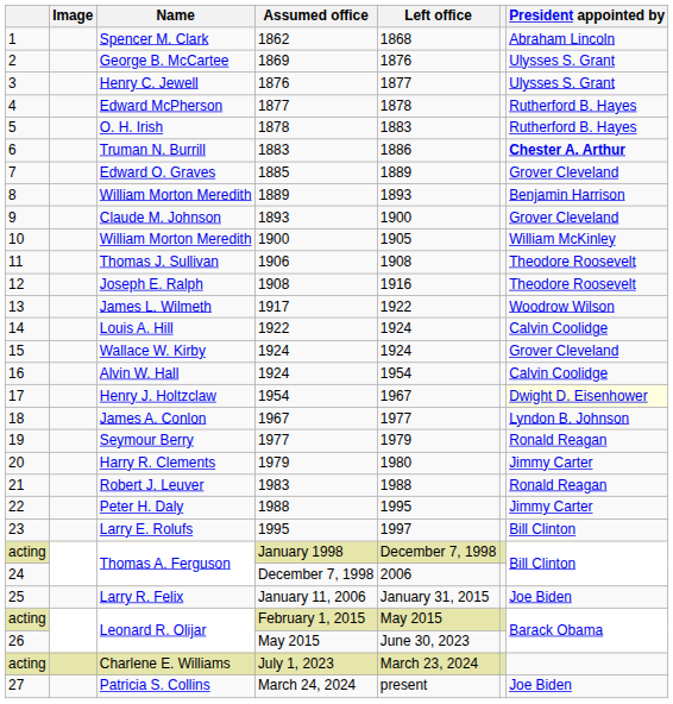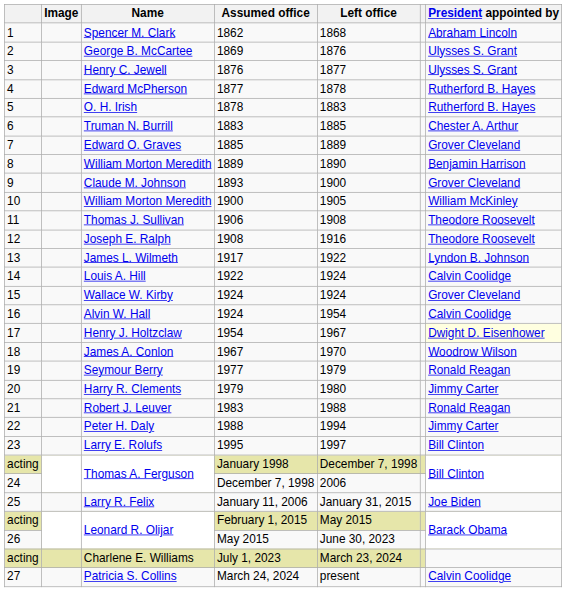 <table class="wikitable">
 <tr>
 <th></th>
 <th>Image</th>
 <th>Name</th>
 <th>Assumed office</th>
 <th>Left office</th>
 <th></th>
 <th><a href='#'>President</a> appointed by</th>
 </tr>
 <tr>
 <td>1</td>
 <td></td>
 <td><a href='#'>Spencer M. Clark</a></td>
 <td>1862</td>
 <td>1868</td>
 <td></td>
 <td><a href='#'>Abraham Lincoln</a></td>
 </tr>
 <tr>
 <td>2</td>
 <td></td>
 <td><a href='#'>George B. McCartee</a></td>
 <td>1869</td>
 <td>1876</td>
 <td></td>
 <td><a href='#'>Ulysses S. Grant</a></td>
 </tr>
 <tr>
 <td>3</td>
 <td></td>
 <td><a href='#'>Henry C. Jewell</a></td>
 <td>1876</td>
 <td>1877</td>
 <td></td>
 <td><a href='#'>Ulysses S. Grant</a></td>
 </tr>
 <tr>
 <td>4</td>
 <td></td>
 <td><a href='#'>Edward McPherson</a></td>
 <td>1877</td>
 <td>1878</td>
 <td></td>
 <td><a href='#'>Rutherford B. Hayes</a></td>
 </tr>
 <tr>
 <td>5</td>
 <td></td>
 <td><a href='#'>O. H. Irish</a></td>
 <td>1878</td>
 <td>1883</td>
 <td></td>
 <td><a href='#'>Rutherford B. Hayes</a></td>
 </tr>
 <tr>
 <td>6</td>
 <td></td>
 <td><a href='#'>Truman N. Burrill</a></td>
 <td>1883</td>
-<td>1886</td>
+<td>1885</td>
 <td></td>
-<td><strong><a href='#'>Chester A. Arthur</a></strong></td>
+<td><a href='#'>Chester A. Arthur</a></td>
 </tr>
 <tr>
 <td>7</td>
 <td></td>
 <td><a href='#'>Edward O. Graves</a></td>
 <td>1885</td>
 <td>1889</td>
 <td></td>
 <td><a href='#'>Grover Cleveland</a></td>
 </tr>
 <tr>
 <td>8</td>
 <td></td>
 <td><a href='#'>William Morton Meredith</a></td>
 <td>1889</td>
-<td>1893</td>
+<td>1890</td>
 <td></td>
 <td><a href='#'>Benjamin Harrison</a></td>
 </tr>
 <tr>
 <td>9</td>
 <td></td>
 <td><a href='#'>Claude M. Johnson</a></td>
 <td>1893</td>
 <td>1900</td>
 <td></td>
 <td><a href='#'>Grover Cleveland</a></td>
 </tr>
 <tr>
 <td>10</td>
 <td></td>
 <td><a href='#'>William Morton Meredith</a></td>
 <td>1900</td>
 <td>1905</td>
 <td></td>
 <td><a href='#'>William McKinley</a></td>
 </tr>
 <tr>
 <td>11</td>
 <td></td>
 <td><a href='#'>Thomas J. Sullivan</a></td>
 <td>1906</td>
 <td>1908</td>
 <td></td>
 <td><a href='#'>Theodore Roosevelt</a></td>
 </tr>
 <tr>
 <td>12</td>
 <td></td>
 <td><a href='#'>Joseph E. Ralph</a></td>
 <td>1908</td>
 <td>1916</td>
 <td></td>
 <td><a href='#'>Theodore Roosevelt</a></td>
 </tr>
 <tr>
 <td>13</td>
 <td></td>
 <td><a href='#'>James L. Wilmeth</a></td>
 <td>1917</td>
 <td>1922</td>
 <td></td>
-<td><a href='#'>Woodrow Wilson</a></td>
+<td><a href='#'>Lyndon B. Johnson</a></td>
 </tr>
 <tr>
 <td>14</td>
 <td></td>
 <td><a href='#'>Louis A. Hill</a></td>
 <td>1922</td>
 <td>1924</td>
 <td></td>
 <td><a href='#'>Calvin Coolidge</a></td>
 </tr>
 <tr>
 <td>15</td>
 <td></td>
 <td><a href='#'>Wallace W. Kirby</a></td>
 <td>1924</td>
 <td>1924</td>
 <td></td>
 <td><a href='#'>Grover Cleveland</a></td>
 </tr>
 <tr>
 <td>16</td>
 <td></td>
 <td><a href='#'>Alvin W. Hall</a></td>
 <td>1924</td>
 <td>1954</td>
 <td></td>
 <td><a href='#'>Calvin Coolidge</a></td>
 </tr>
 <tr>
 <td>17</td>
 <td></td>
 <td><a href='#'>Henry J. Holtzclaw</a></td>
 <td>1954</td>
 <td>1967</td>
 <td></td>
 <td style="background: lightyellow;"><a href='#'>Dwight D. Eisenhower</a></td>
 </tr>
 <tr>
 <td>18</td>
 <td></td>
 <td><a href='#'>James A. Conlon</a></td>
 <td>1967</td>
-<td>1977</td>
+<td>1970</td>
 <td></td>
-<td><a href='#'>Lyndon B. Johnson</a></td>
+<td><a href='#'>Woodrow Wilson</a></td>
 </tr>
 <tr>
 <td>19</td>
 <td></td>
 <td><a href='#'>Seymour Berry</a></td>
 <td>1977</td>
 <td>1979</td>
 <td></td>
 <td><a href='#'>Ronald Reagan</a></td>
 </tr>
 <tr>
 <td>20</td>
 <td></td>
 <td><a href='#'>Harry R. Clements</a></td>
 <td>1979</td>
 <td>1980</td>
 <td></td>
 <td><a href='#'>Jimmy Carter</a></td>
 </tr>
 <tr>
 <td>21</td>
 <td></td>
 <td><a href='#'>Robert J. Leuver</a></td>
 <td>1983</td>
 <td>1988</td>
 <td></td>
 <td><a href='#'>Ronald Reagan</a></td>
 </tr>
 <tr>
 <td>22</td>
 <td></td>
 <td><a href='#'>Peter H. Daly</a></td>
 <td>1988</td>
-<td>1995</td>
+<td>1994</td>
 <td></td>
 <td><a href='#'>Jimmy Carter</a></td>
 </tr>
 <tr>
 <td>23</td>
 <td></td>
 <td><a href='#'>Larry E. Rolufs</a></td>
 <td>1995</td>
 <td>1997</td>
 <td></td>
 <td><a href='#'>Bill Clinton</a></td>
 </tr>
 <tr bgcolor="#e6e6aa">
 <td>acting</td>
 <td rowspan="2" bgcolor="#ffffff"></td>
 <td rowspan="2" bgcolor="#ffffff"><a href='#'>Thomas A. Ferguson</a></td>
 <td>January 1998</td>
 <td>December 7, 1998</td>
 <td></td>
 <td rowspan="2" bgcolor="#ffffff"><a href='#'>Bill Clinton</a></td>
 </tr>
 <tr>
 <td>24</td>
 <td>December 7, 1998</td>
 <td>2006</td>
 <td></td>
 </tr>
 <tr>
 <td>25</td>
 <td></td>
 <td><a href='#'>Larry R. Felix</a></td>
 <td>January 11, 2006</td>
 <td>January 31, 2015</td>
 <td></td>
 <td><a href='#'>Joe Biden</a></td>
 </tr>
 <tr bgcolor="#e6e6aa">
 <td>acting</td>
 <td rowspan="2" bgcolor="#ffffff"></td>
 <td rowspan="2" bgcolor="#ffffff"><a href='#'>Leonard R. Olijar</a></td>
 <td>February 1, 2015</td>
 <td>May 2015</td>
 <td></td>
 <td rowspan="2" bgcolor="#ffffff"><a href='#'>Barack Obama</a></td>
 </tr>
 <tr>
 <td>26</td>
 <td>May 2015</td>
 <td>June 30, 2023</td>
 <td></td>
 </tr>
 <tr bgcolor="#e6e6aa">
 <td>acting</td>
 <td></td>
 <td>Charlene E. Williams</td>
 <td>July 1, 2023</td>
 <td>March 23, 2024</td>
 <td></td>
 </tr>
 <tr>
 <td>27</td>
 <td></td>
 <td><a href='#'>Patricia S. Collins</a></td>
 <td>March 24, 2024</td>
 <td>present</td>
 <td></td>
-<td><a href='#'>Joe Biden</a></td>
+<td><a href='#'>Calvin Coolidge</a></td>
 </tr>
 </table>
